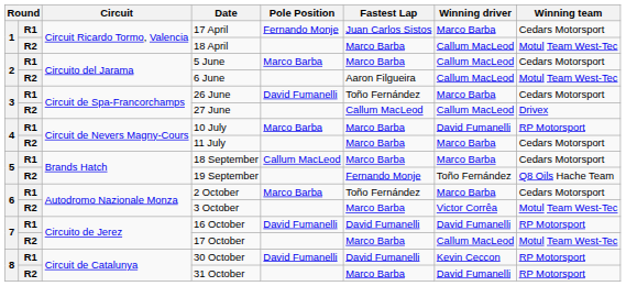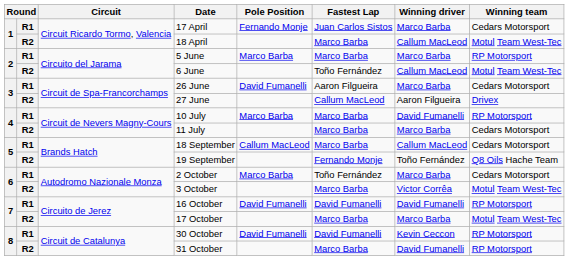 <table class="wikitable" style="font-size: 85%;">
 <tr>
 <th colspan=2>Round</th>
 <th>Circuit</th>
 <th>Date</th>
 <th>Pole Position</th>
 <th>Fastest Lap</th>
 <th>Winning driver</th>
 <th>Winning team</th>
 </tr>
 <tr>
 <th rowspan=2>1</th>
 <th>R1</th>
 <td rowspan=2> <a href='#'>Circuit Ricardo Tormo</a>, <a href='#'>Valencia</a></td>
 <td>17 April</td>
 <td> <a href='#'>Fernando Monje</a></td>
 <td nowrap> <a href='#'>Juan Carlos Sistos</a></td>
 <td> <a href='#'>Marco Barba</a></td>
 <td> Cedars Motorsport</td>
 </tr>
 <tr>
 <th>R2</th>
 <td>18 April</td>
 <td></td>
 <td> <a href='#'>Marco Barba</a></td>
 <td> <a href='#'>Callum MacLeod</a></td>
 <td nowrap> <a href='#'>Motul</a> <a href='#'>Team West-Tec</a></td>
 </tr>
 <tr>
 <th rowspan=2>2</th>
 <th>R1</th>
 <td rowspan=2> <a href='#'>Circuito del Jarama</a></td>
 <td>5 June</td>
 <td> <a href='#'>Marco Barba</a></td>
 <td> <a href='#'>Marco Barba</a></td>
-<td> <a href='#'>Callum MacLeod</a></td>
-<td> Cedars Motorsport</td>
+<td> <a href='#'>Marco Barba</a></td>
+<td> <a href='#'>RP Motorsport</a></td>
 </tr>
 <tr>
 <th>R2</th>
 <td>6 June</td>
 <td></td>
-<td> Aaron Filgueira</td>
+<td> Toño Fernández</td>
 <td> <a href='#'>Callum MacLeod</a></td>
 <td> <a href='#'>Motul</a> <a href='#'>Team West-Tec</a></td>
 </tr>
 <tr>
 <th rowspan=2>3</th>
 <th>R1</th>
 <td rowspan=2> <a href='#'>Circuit de Spa-Francorchamps</a></td>
 <td>26 June</td>
 <td> <a href='#'>David Fumanelli</a></td>
-<td> Toño Fernández</td>
+<td> Aaron Filgueira</td>
 <td> <a href='#'>Marco Barba</a></td>
 <td> Cedars Motorsport</td>
 </tr>
 <tr>
 <th>R2</th>
 <td>27 June</td>
 <td></td>
 <td> <a href='#'>Callum MacLeod</a></td>
-<td> <a href='#'>Callum MacLeod</a></td>
+<td> Aaron Filgueira</td>
 <td> <a href='#'>Drivex</a></td>
 </tr>
 <tr>
 <th rowspan=2>4</th>
 <th>R1</th>
 <td rowspan=2 nowrap> <a href='#'>Circuit de Nevers Magny-Cours</a></td>
 <td>10 July</td>
 <td> <a href='#'>Marco Barba</a></td>
 <td> <a href='#'>Marco Barba</a></td>
 <td> <a href='#'>David Fumanelli</a></td>
 <td> <a href='#'>RP Motorsport</a></td>
 </tr>
 <tr>
 <th>R2</th>
 <td>11 July</td>
 <td></td>
 <td> <a href='#'>Marco Barba</a></td>
 <td> <a href='#'>Marco Barba</a></td>
 <td> Cedars Motorsport</td>
 </tr>
 <tr>
 <th rowspan=2>5</th>
 <th>R1</th>
 <td rowspan=2> <a href='#'>Brands Hatch</a></td>
 <td nowrap>18 September</td>
 <td nowrap> <a href='#'>Callum MacLeod</a></td>
 <td> <a href='#'>Marco Barba</a></td>
-<td> <a href='#'>Marco Barba</a></td>
+<td nowrap> <a href='#'>Callum MacLeod</a></td>
 <td> Cedars Motorsport</td>
 </tr>
 <tr>
 <th>R2</th>
 <td>19 September</td>
 <td></td>
 <td> <a href='#'>Fernando Monje</a></td>
 <td> Toño Fernández</td>
 <td> <a href='#'>Q8 Oils</a> Hache Team</td>
 </tr>
 <tr>
 <th rowspan=2>6</th>
 <th>R1</th>
 <td rowspan=2> <a href='#'>Autodromo Nazionale Monza</a></td>
 <td>2 October</td>
 <td> <a href='#'>Marco Barba</a></td>
 <td> Toño Fernández</td>
 <td> <a href='#'>Marco Barba</a></td>
 <td> Cedars Motorsport</td>
 </tr>
 <tr>
 <th>R2</th>
 <td>3 October</td>
 <td></td>
 <td> <a href='#'>Marco Barba</a></td>
 <td> <a href='#'>Victor Corrêa</a></td>
 <td> <a href='#'>Motul</a> <a href='#'>Team West-Tec</a></td>
 </tr>
 <tr>
 <th rowspan=2>7</th>
 <th>R1</th>
 <td rowspan=2> <a href='#'>Circuito de Jerez</a></td>
 <td>16 October</td>
 <td nowrap> <a href='#'>David Fumanelli</a></td>
 <td nowrap> <a href='#'>David Fumanelli</a></td>
 <td nowrap> <a href='#'>David Fumanelli</a></td>
 <td> <a href='#'>RP Motorsport</a></td>
 </tr>
 <tr>
 <th>R2</th>
 <td>17 October</td>
 <td></td>
 <td> <a href='#'>Marco Barba</a></td>
-<td nowrap> <a href='#'>Callum MacLeod</a></td>
+<td> <a href='#'>Marco Barba</a></td>
 <td> <a href='#'>Motul</a> <a href='#'>Team West-Tec</a></td>
 </tr>
 <tr>
 <th rowspan=2>8</th>
 <th>R1</th>
 <td rowspan=2> <a href='#'>Circuit de Catalunya</a></td>
 <td>30 October</td>
 <td> <a href='#'>David Fumanelli</a></td>
 <td> <a href='#'>David Fumanelli</a></td>
 <td> <a href='#'>Kevin Ceccon</a></td>
 <td> <a href='#'>RP Motorsport</a></td>
 </tr>
 <tr>
 <th>R2</th>
 <td>31 October</td>
 <td></td>
 <td> <a href='#'>Marco Barba</a></td>
 <td> <a href='#'>David Fumanelli</a></td>
 <td> <a href='#'>RP Motorsport</a></td>
 </tr>
 </table>
